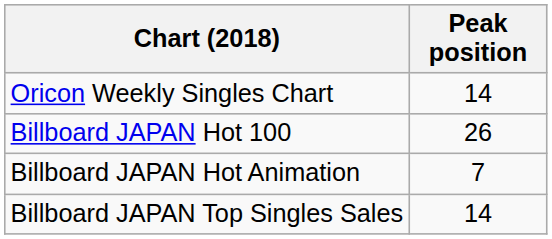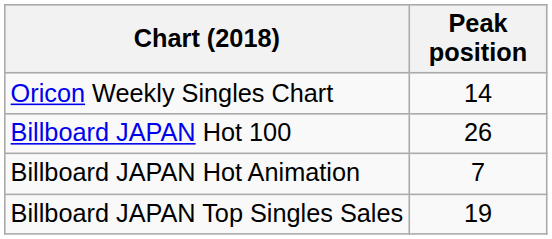 <table class="wikitable plainrowheaders" style="text-align:center;">
 <tr>
 <th>Chart (2018)</th>
 <th style="width:5em;">Peak position</th>
 </tr>
 <tr>
 <td style="text-align:left;"><a href='#'>Oricon</a> Weekly Singles Chart</td>
 <td>14</td>
 </tr>
 <tr>
 <td style="text-align:left;"><a href='#'>Billboard JAPAN</a> Hot 100</td>
 <td>26</td>
 </tr>
 <tr>
 <td style="text-align:left;">Billboard JAPAN Hot Animation</td>
 <td>7</td>
 </tr>
 <tr>
 <td style="text-align:left;">Billboard JAPAN Top Singles Sales</td>
-<td>14</td>
+<td>19</td>
 </tr>
 </table>
